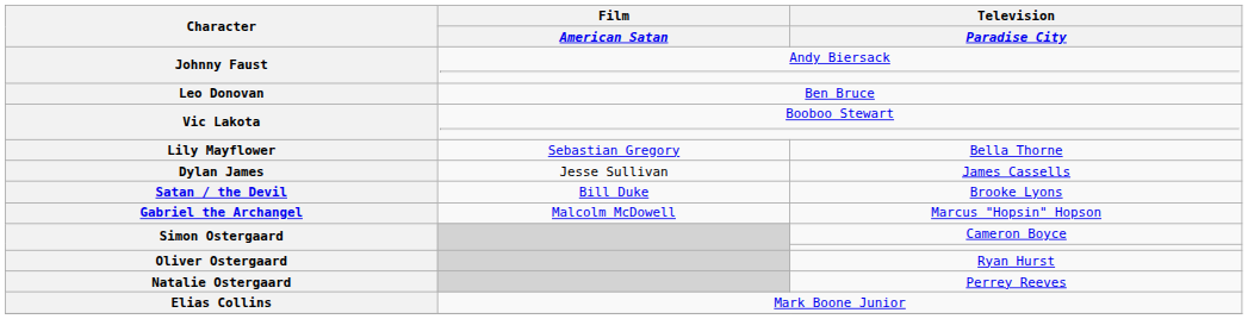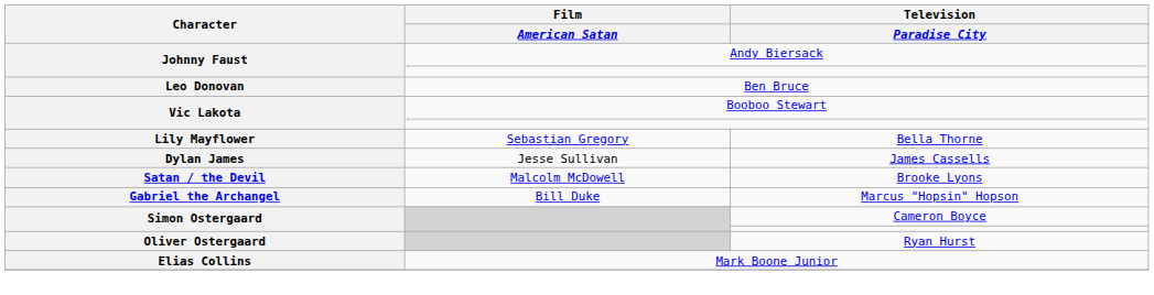 <table class="wikitable" style="text-align:center; width:99%;">
 <tr>
 <th rowspan="2">Character</th>
 <th style="text-align:center;">Film</th>
 <th style="text-align:center;">Television</th>
 </tr>
 <tr>
 <th style="text-align:center;"><em><a href='#'>American Satan</a></em></th>
 <th style="text-align:center;"><em><a href='#'>Paradise City</a></em></th>
 </tr>
 <tr>
 <th scope="row">Johnny Faust</th>
 <td colspan="2"><a href='#'>Andy Biersack</a><hr></td>
 </tr>
 <tr>
 <th scope="row">Leo Donovan</th>
 <td colspan="2"><a href='#'>Ben Bruce</a></td>
 </tr>
 <tr>
 <th scope="row">Vic Lakota</th>
 <td colspan="2"><a href='#'>Booboo Stewart</a><hr></td>
 </tr>
 <tr>
 <th scope="row">Lily Mayflower</th>
 <td><a href='#'>Sebastian Gregory</a></td>
 <td><a href='#'>Bella Thorne</a></td>
 </tr>
 <tr>
 <th scope="row">Dylan James</th>
 <td>Jesse Sullivan</td>
 <td><a href='#'>James Cassells</a></td>
 </tr>
 <tr>
 <th scope="row"><a href='#'>Satan / the Devil</a> <br></th>
-<td><a href='#'>Bill Duke</a></td>
+<td><a href='#'>Malcolm McDowell</a></td>
 <td><a href='#'>Brooke Lyons</a></td>
 </tr>
 <tr>
 <th scope="row"><a href='#'>Gabriel the Archangel</a></th>
-<td><a href='#'>Malcolm McDowell</a></td>
+<td><a href='#'>Bill Duke</a></td>
 <td><a href='#'>Marcus "Hopsin" Hopson</a></td>
 </tr>
 <tr>
 <th rowspan="2" scope="row">Simon Ostergaard</th>
 <td rowspan="2" style="background:lightgrey;"></td>
 <td><a href='#'>Cameron Boyce</a></td>
 </tr>
 <tr>
 <td></td>
 </tr>
 <tr>
 <th scope="row">Oliver Ostergaard</th>
 <td style="background:lightgrey;"></td>
 <td><a href='#'>Ryan Hurst</a></td>
 </tr>
 <tr>
-<th scope="row">Natalie Ostergaard</th>
-<td style="background:lightgrey;"></td>
-<td><a href='#'>Perrey Reeves</a></td>
-</tr>
-<tr>
 <th scope="row">Elias Collins</th>
 <td colspan="2"><a href='#'>Mark Boone Junior</a></td>
 </tr>
 <tr>
 </tr>
 </table>
